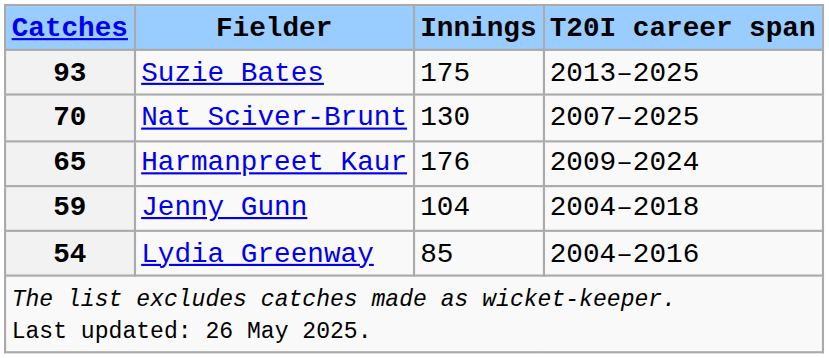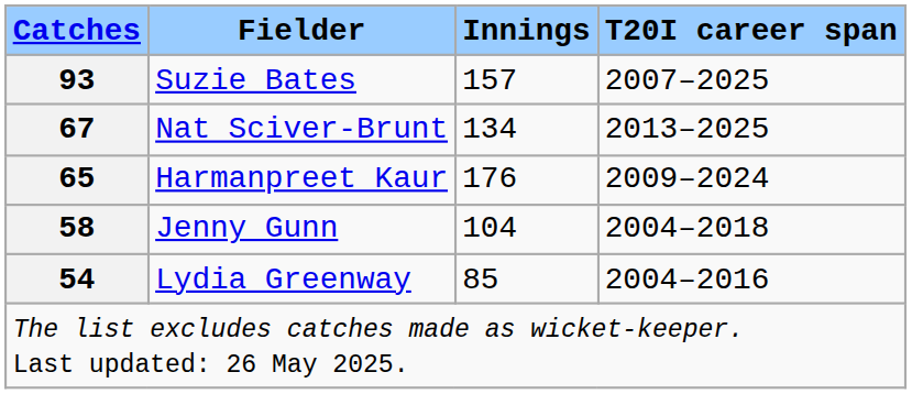 <table class="wikitable">
 <tr>
 <th style="background-color:#99ccff;"><a href='#'>Catches</a></th>
 <th style="background-color:#99ccff;">Fielder</th>
 <th style="background-color:#99ccff;">Innings</th>
 <th style="background-color:#99ccff;">T20I career span</th>
 </tr>
 <tr>
 <th scope="row">93</th>
 <td> <a href='#'>Suzie Bates</a></td>
-<td>175</td>
-<td>2013–2025</td>
+<td>157</td>
+<td>2007–2025</td>
 </tr>
 <tr>
-<th scope="row">70</th>
+<th scope="row">67</th>
 <td> <a href='#'>Nat Sciver-Brunt</a></td>
-<td>130</td>
-<td>2007–2025</td>
+<td>134</td>
+<td>2013–2025</td>
 </tr>
 <tr>
 <th scope="row">65</th>
 <td> <a href='#'>Harmanpreet Kaur</a></td>
 <td>176</td>
 <td>2009–2024</td>
 </tr>
 <tr>
-<th scope="row">59</th>
+<th scope="row">58</th>
 <td> <a href='#'>Jenny Gunn</a></td>
 <td>104</td>
 <td>2004–2018</td>
 </tr>
 <tr>
 <th scope="row">54</th>
 <td> <a href='#'>Lydia Greenway</a></td>
 <td>85</td>
 <td>2004–2016</td>
 </tr>
 <tr class="sortbottom">
 <td scope="row" colspan="5" style="text-align:left;"><small> <em>The list excludes catches made as wicket-keeper.</em></small><br><small>Last updated: 26 May 2025.</small></td>
 </tr>
 </table>
